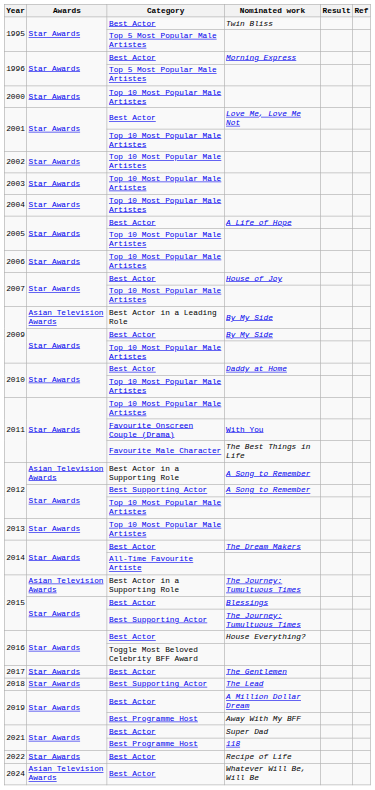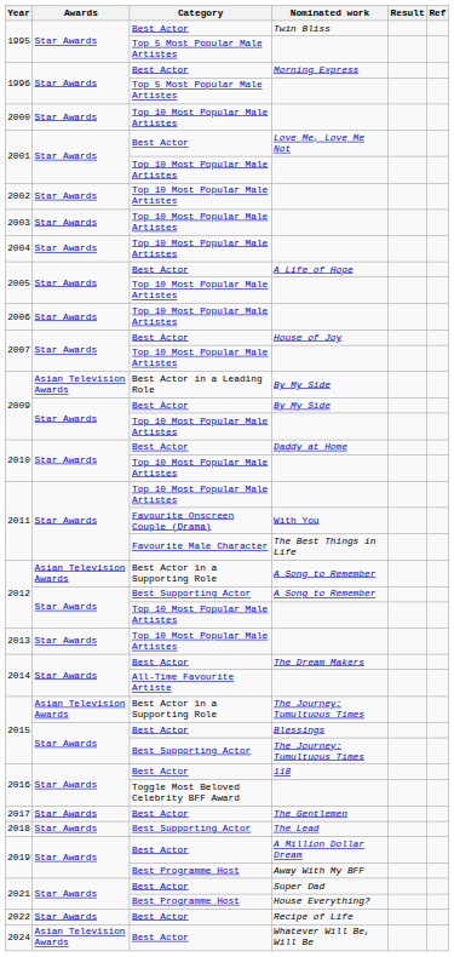 <table class="wikitable sortable">
 <tr>
 <th>Year</th>
 <th>Awards</th>
 <th>Category</th>
 <th>Nominated work</th>
 <th>Result</th>
 <th class="unsortable">Ref</th>
 </tr>
 <tr>
 <td rowspan="2">1995</td>
 <td rowspan="2"><a href='#'>Star Awards</a></td>
 <td><a href='#'>Best Actor</a></td>
 <td><em>Twin Bliss</em> </td>
 <td></td>
 <td></td>
 </tr>
 <tr>
 <td><a href='#'>Top 5 Most Popular Male Artistes</a></td>
 <td></td>
 <td></td>
 <td></td>
 </tr>
 <tr>
 <td rowspan="2">1996</td>
 <td rowspan="2"><a href='#'>Star Awards</a></td>
 <td><a href='#'>Best Actor</a></td>
 <td><em><a href='#'>Morning Express</a></em> </td>
 <td></td>
 <td></td>
 </tr>
 <tr>
 <td><a href='#'>Top 5 Most Popular Male Artistes</a></td>
 <td></td>
 <td></td>
 <td></td>
 </tr>
 <tr>
 <td>2000</td>
 <td><a href='#'>Star Awards</a></td>
 <td><a href='#'>Top 10 Most Popular Male Artistes</a></td>
 <td></td>
 <td></td>
 <td></td>
 </tr>
 <tr>
 <td rowspan="2">2001</td>
 <td rowspan="2"><a href='#'>Star Awards</a></td>
 <td><a href='#'>Best Actor</a></td>
 <td><em><a href='#'>Love Me, Love Me Not</a></em> </td>
 <td></td>
 <td></td>
 </tr>
 <tr>
 <td><a href='#'>Top 10 Most Popular Male Artistes</a></td>
 <td></td>
 <td></td>
 <td></td>
 </tr>
 <tr>
 <td>2002</td>
 <td><a href='#'>Star Awards</a></td>
 <td><a href='#'>Top 10 Most Popular Male Artistes</a></td>
 <td></td>
 <td></td>
 <td></td>
 </tr>
 <tr>
 <td>2003</td>
 <td><a href='#'>Star Awards</a></td>
 <td><a href='#'>Top 10 Most Popular Male Artistes</a></td>
 <td></td>
 <td></td>
 <td></td>
 </tr>
 <tr>
 <td>2004</td>
 <td><a href='#'>Star Awards</a></td>
 <td><a href='#'>Top 10 Most Popular Male Artistes</a></td>
 <td></td>
 <td></td>
 <td></td>
 </tr>
 <tr>
 <td rowspan="2">2005</td>
 <td rowspan="2"><a href='#'>Star Awards</a></td>
 <td><a href='#'>Best Actor</a></td>
 <td><em><a href='#'>A Life of Hope</a></em> </td>
 <td></td>
 <td></td>
 </tr>
 <tr>
 <td><a href='#'>Top 10 Most Popular Male Artistes</a></td>
 <td></td>
 <td></td>
 <td></td>
 </tr>
 <tr>
 <td>2006</td>
 <td><a href='#'>Star Awards</a></td>
 <td><a href='#'>Top 10 Most Popular Male Artistes</a></td>
 <td></td>
 <td></td>
 <td></td>
 </tr>
 <tr>
 <td rowspan="2">2007</td>
 <td rowspan="2"><a href='#'>Star Awards</a></td>
 <td><a href='#'>Best Actor</a></td>
 <td><em><a href='#'>House of Joy</a></em> </td>
 <td></td>
 <td></td>
 </tr>
 <tr>
 <td><a href='#'>Top 10 Most Popular Male Artistes</a></td>
 <td></td>
 <td></td>
 <td></td>
 </tr>
 <tr>
 <td rowspan="3">2009</td>
 <td><a href='#'>Asian Television Awards</a></td>
 <td>Best Actor in a Leading Role</td>
 <td><em><a href='#'>By My Side</a></em> </td>
 <td></td>
 <td></td>
 </tr>
 <tr>
 <td rowspan="2"><a href='#'>Star Awards</a></td>
 <td><a href='#'>Best Actor</a></td>
 <td><em><a href='#'>By My Side</a></em> </td>
 <td></td>
 <td></td>
 </tr>
 <tr>
 <td><a href='#'>Top 10 Most Popular Male Artistes</a></td>
 <td></td>
 <td></td>
 <td></td>
 </tr>
 <tr>
 <td rowspan="2">2010</td>
 <td rowspan="2"><a href='#'>Star Awards</a></td>
 <td><a href='#'>Best Actor</a></td>
 <td><em><a href='#'>Daddy at Home</a></em> </td>
 <td></td>
 <td></td>
 </tr>
 <tr>
 <td><a href='#'>Top 10 Most Popular Male Artistes</a></td>
 <td></td>
 <td></td>
 <td></td>
 </tr>
 <tr>
 <td rowspan="3">2011</td>
 <td rowspan="3"><a href='#'>Star Awards</a></td>
 <td><a href='#'>Top 10 Most Popular Male Artistes</a></td>
 <td></td>
 <td></td>
 <td></td>
 </tr>
 <tr>
 <td><a href='#'>Favourite Onscreen Couple (Drama)</a></td>
 <td><a href='#'>With You</a> </td>
 <td></td>
 <td></td>
 </tr>
 <tr>
 <td><a href='#'>Favourite Male Character</a></td>
 <td><em>The Best Things in Life</em> </td>
 <td></td>
 <td></td>
 </tr>
 <tr>
 <td rowspan="3">2012</td>
 <td><a href='#'>Asian Television Awards</a></td>
 <td>Best Actor in a Supporting Role</td>
 <td><em><a href='#'>A Song to Remember</a></em> </td>
 <td></td>
 <td></td>
 </tr>
 <tr>
 <td rowspan="2"><a href='#'>Star Awards</a></td>
 <td><a href='#'>Best Supporting Actor</a></td>
 <td><em><a href='#'>A Song to Remember</a></em> </td>
 <td></td>
 <td></td>
 </tr>
 <tr>
 <td><a href='#'>Top 10 Most Popular Male Artistes</a></td>
 <td></td>
 <td></td>
 <td></td>
 </tr>
 <tr>
 <td>2013</td>
 <td><a href='#'>Star Awards</a></td>
 <td><a href='#'>Top 10 Most Popular Male Artistes</a></td>
 <td></td>
 <td></td>
 <td></td>
 </tr>
 <tr>
 <td rowspan="2">2014</td>
 <td rowspan="2"><a href='#'>Star Awards</a></td>
 <td><a href='#'>Best Actor</a></td>
 <td><em><a href='#'>The Dream Makers</a></em></td>
 <td></td>
 <td></td>
 </tr>
 <tr>
 <td><a href='#'>All-Time Favourite Artiste</a></td>
 <td></td>
 <td></td>
 <td></td>
 </tr>
 <tr>
 <td rowspan="3">2015</td>
 <td><a href='#'>Asian Television Awards</a></td>
 <td>Best Actor in a Supporting Role</td>
 <td><em><a href='#'>The Journey: Tumultuous Times</a></em> </td>
 <td></td>
 <td></td>
 </tr>
 <tr>
 <td rowspan="2"><a href='#'>Star Awards</a></td>
 <td><a href='#'>Best Actor</a></td>
 <td><em><a href='#'>Blessings</a></em> </td>
 <td></td>
 <td></td>
 </tr>
 <tr>
 <td><a href='#'>Best Supporting Actor</a></td>
 <td><em><a href='#'>The Journey: Tumultuous Times</a></em> </td>
 <td></td>
 <td></td>
 </tr>
 <tr>
 <td rowspan="2">2016</td>
 <td rowspan="2"><a href='#'>Star Awards</a></td>
 <td><a href='#'>Best Actor</a></td>
-<td><em>House Everything?</em></td>
+<td><em><a href='#'>118</a></em> </td>
 <td></td>
 <td></td>
 </tr>
 <tr>
 <td>Toggle Most Beloved Celebrity BFF Award</td>
 <td></td>
 <td></td>
 <td></td>
 </tr>
 <tr>
 <td>2017</td>
 <td><a href='#'>Star Awards</a></td>
 <td><a href='#'>Best Actor</a></td>
 <td><em><a href='#'>The Gentlemen</a></em> </td>
 <td></td>
 <td></td>
 </tr>
 <tr>
 <td>2018</td>
 <td><a href='#'>Star Awards</a></td>
 <td><a href='#'>Best Supporting Actor</a></td>
 <td><em><a href='#'>The Lead</a></em> </td>
 <td></td>
 <td></td>
 </tr>
 <tr>
 <td rowspan="2">2019</td>
 <td rowspan="2"><a href='#'>Star Awards</a></td>
 <td><a href='#'>Best Actor</a></td>
 <td><em><a href='#'>A Million Dollar Dream</a></em> </td>
 <td></td>
 <td></td>
 </tr>
 <tr>
 <td><a href='#'>Best Programme Host</a></td>
 <td><em>Away With My BFF</em></td>
 <td></td>
 <td></td>
 </tr>
 <tr>
 <td rowspan="2">2021</td>
 <td rowspan="2"><a href='#'>Star Awards</a></td>
 <td><a href='#'>Best Actor</a></td>
 <td><em>Super Dad</em> </td>
 <td></td>
 <td></td>
 </tr>
 <tr>
 <td><a href='#'>Best Programme Host</a></td>
-<td><em><a href='#'>118</a></em> </td>
+<td><em>House Everything?</em></td>
 <td></td>
 <td></td>
 </tr>
 <tr>
 <td>2022</td>
 <td><a href='#'>Star Awards</a></td>
 <td><a href='#'>Best Actor</a></td>
 <td><em>Recipe of Life</em> </td>
 <td></td>
 <td></td>
 </tr>
 <tr>
 <td>2024</td>
 <td><a href='#'>Asian Television Awards</a></td>
 <td><a href='#'>Best Actor</a></td>
 <td><em>Whatever Will Be, Will Be</em> </td>
 <td></td>
 <td></td>
 </tr>
 </table>
